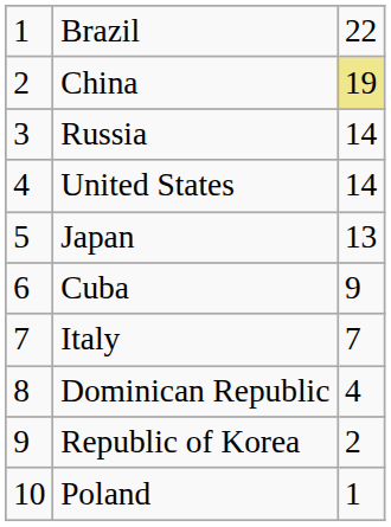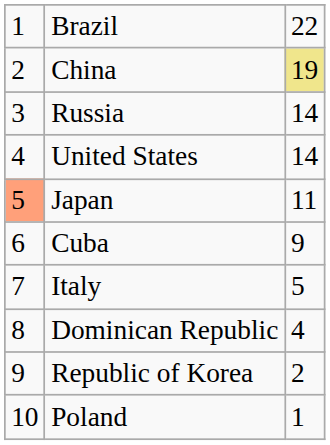 <table class="wikitable">
 <tr>
 <td>1</td>
 <td>Brazil</td>
 <td>22</td>
 </tr>
 <tr>
 <td>2</td>
 <td>China</td>
 <td style="background: khaki;">19</td>
 </tr>
 <tr>
 <td>3</td>
 <td>Russia</td>
 <td>14</td>
 </tr>
 <tr>
 <td>4</td>
 <td>United States</td>
 <td>14</td>
 </tr>
 <tr>
-<td>5</td>
+<td style="background: lightsalmon;">5</td>
 <td>Japan</td>
-<td>13</td>
+<td>11</td>
 </tr>
 <tr>
 <td>6</td>
 <td>Cuba</td>
 <td>9</td>
 </tr>
 <tr>
 <td>7</td>
 <td>Italy</td>
-<td>7</td>
+<td>5</td>
 </tr>
 <tr>
 <td>8</td>
 <td>Dominican Republic</td>
 <td>4</td>
 </tr>
 <tr>
 <td>9</td>
 <td>Republic of Korea</td>
 <td>2</td>
 </tr>
 <tr>
 <td>10</td>
 <td>Poland</td>
 <td>1</td>
 </tr>
 </table>
